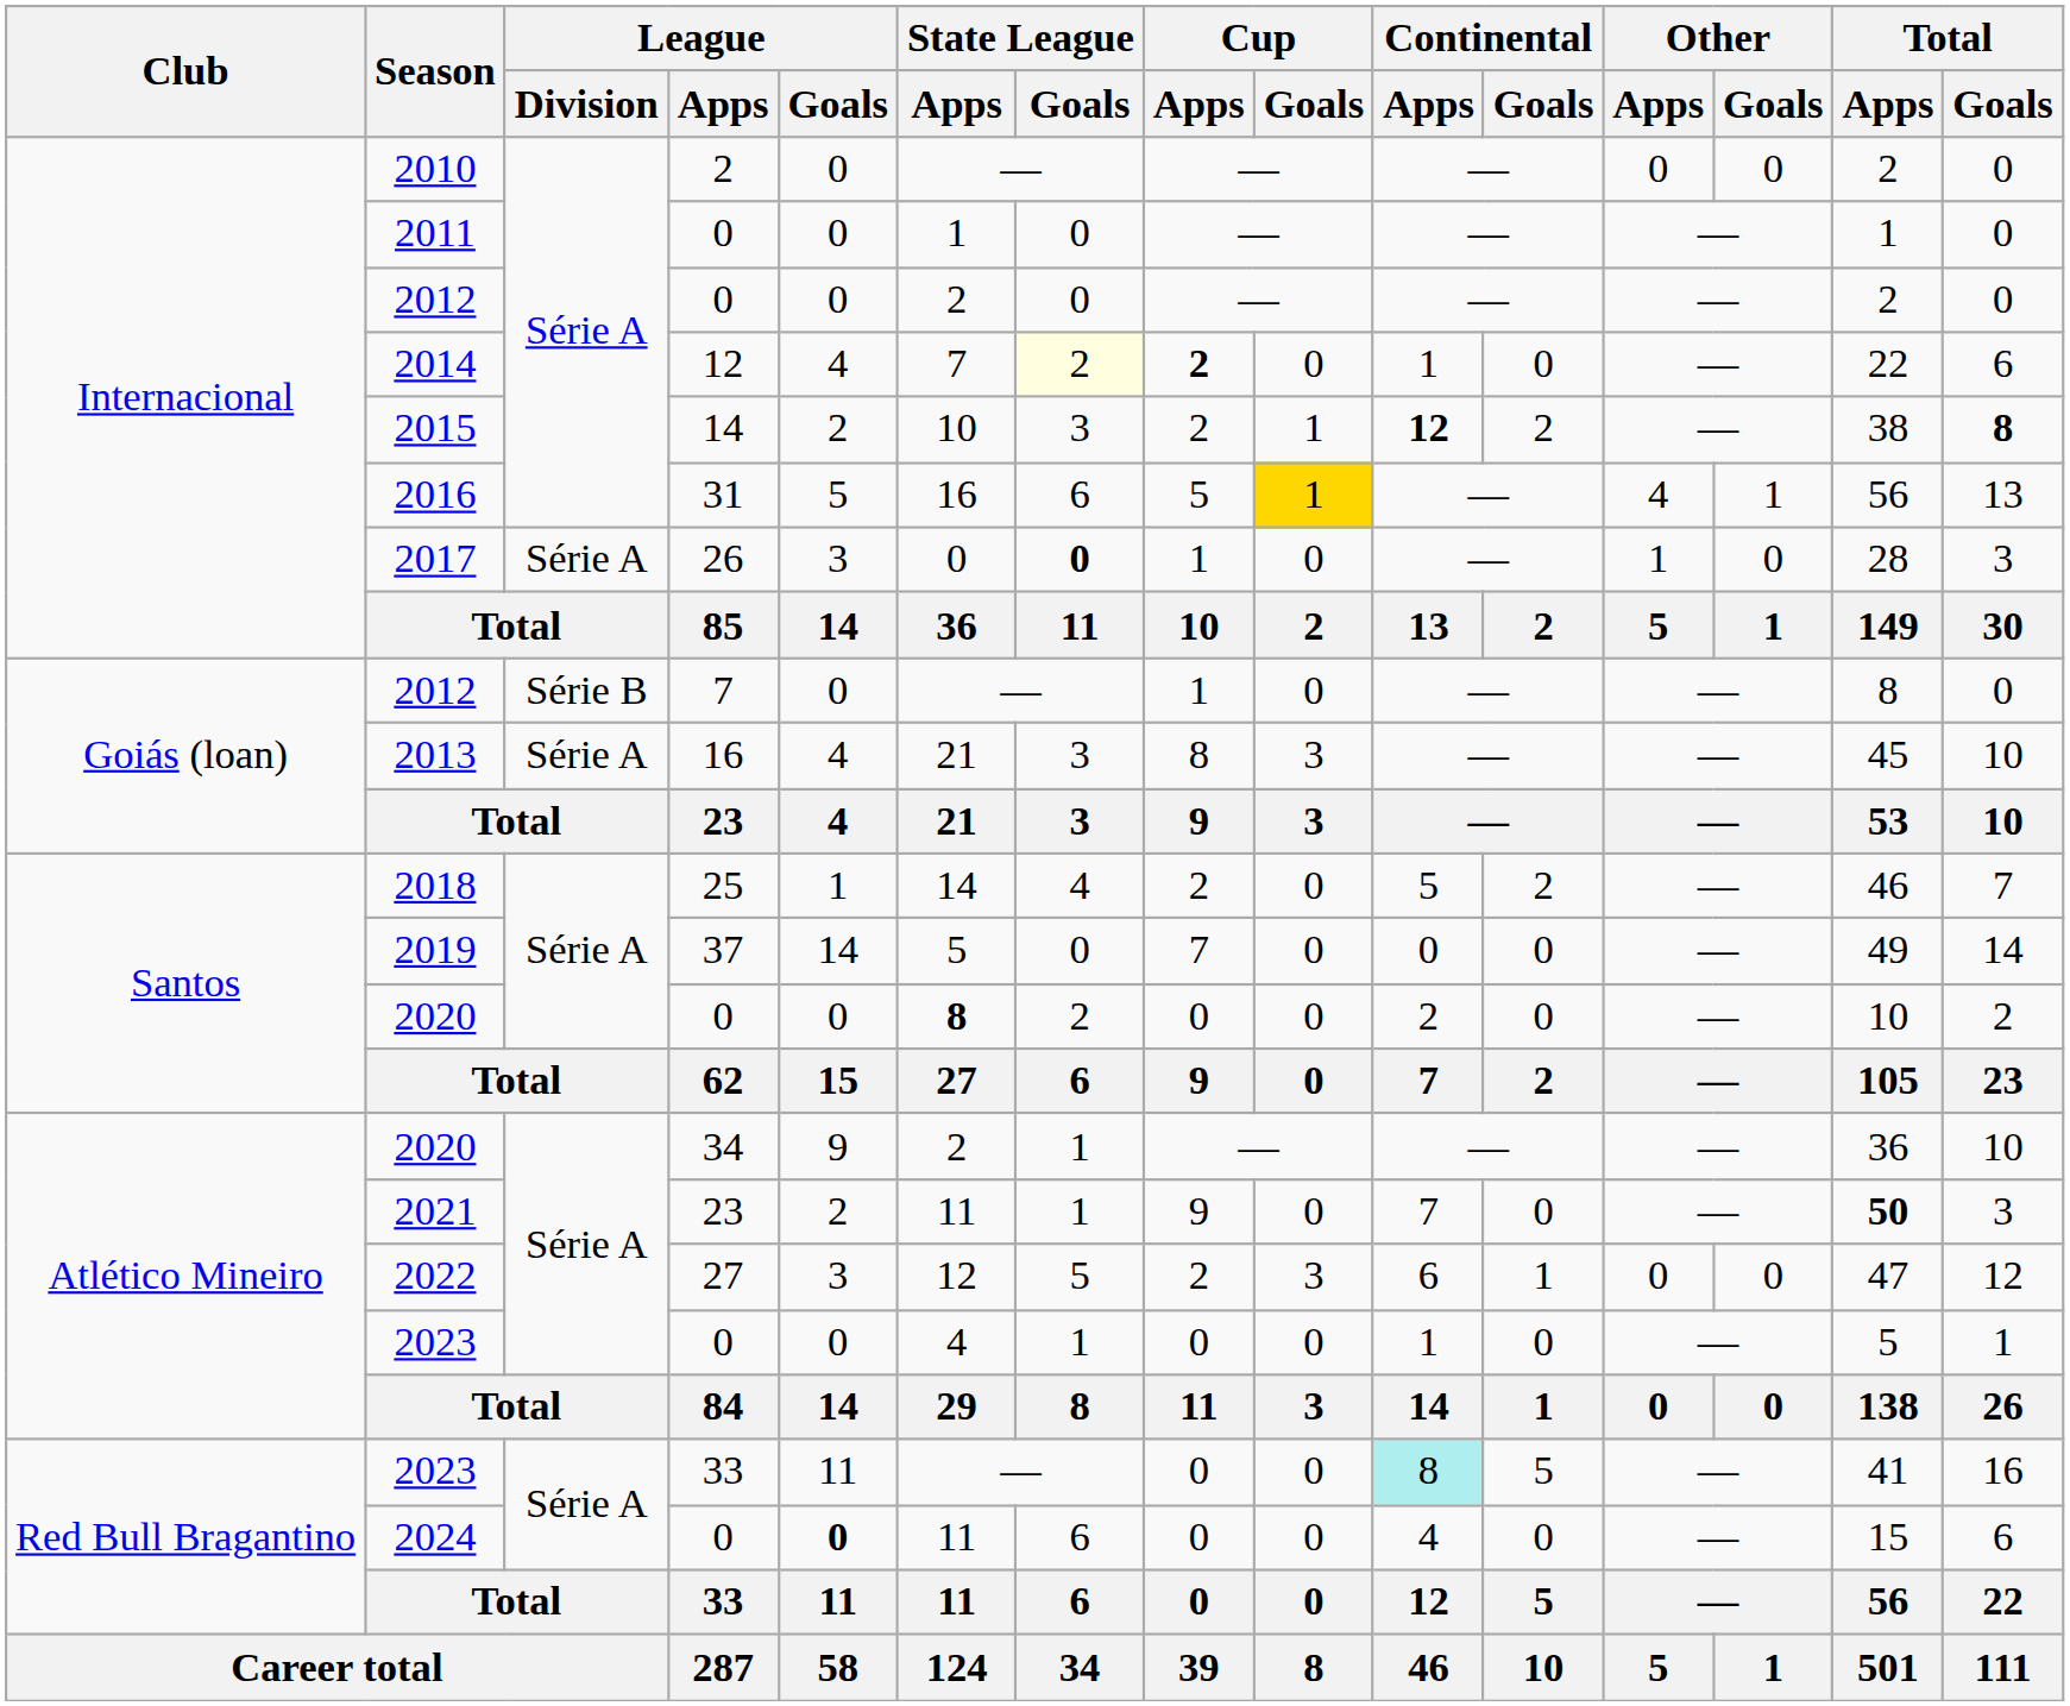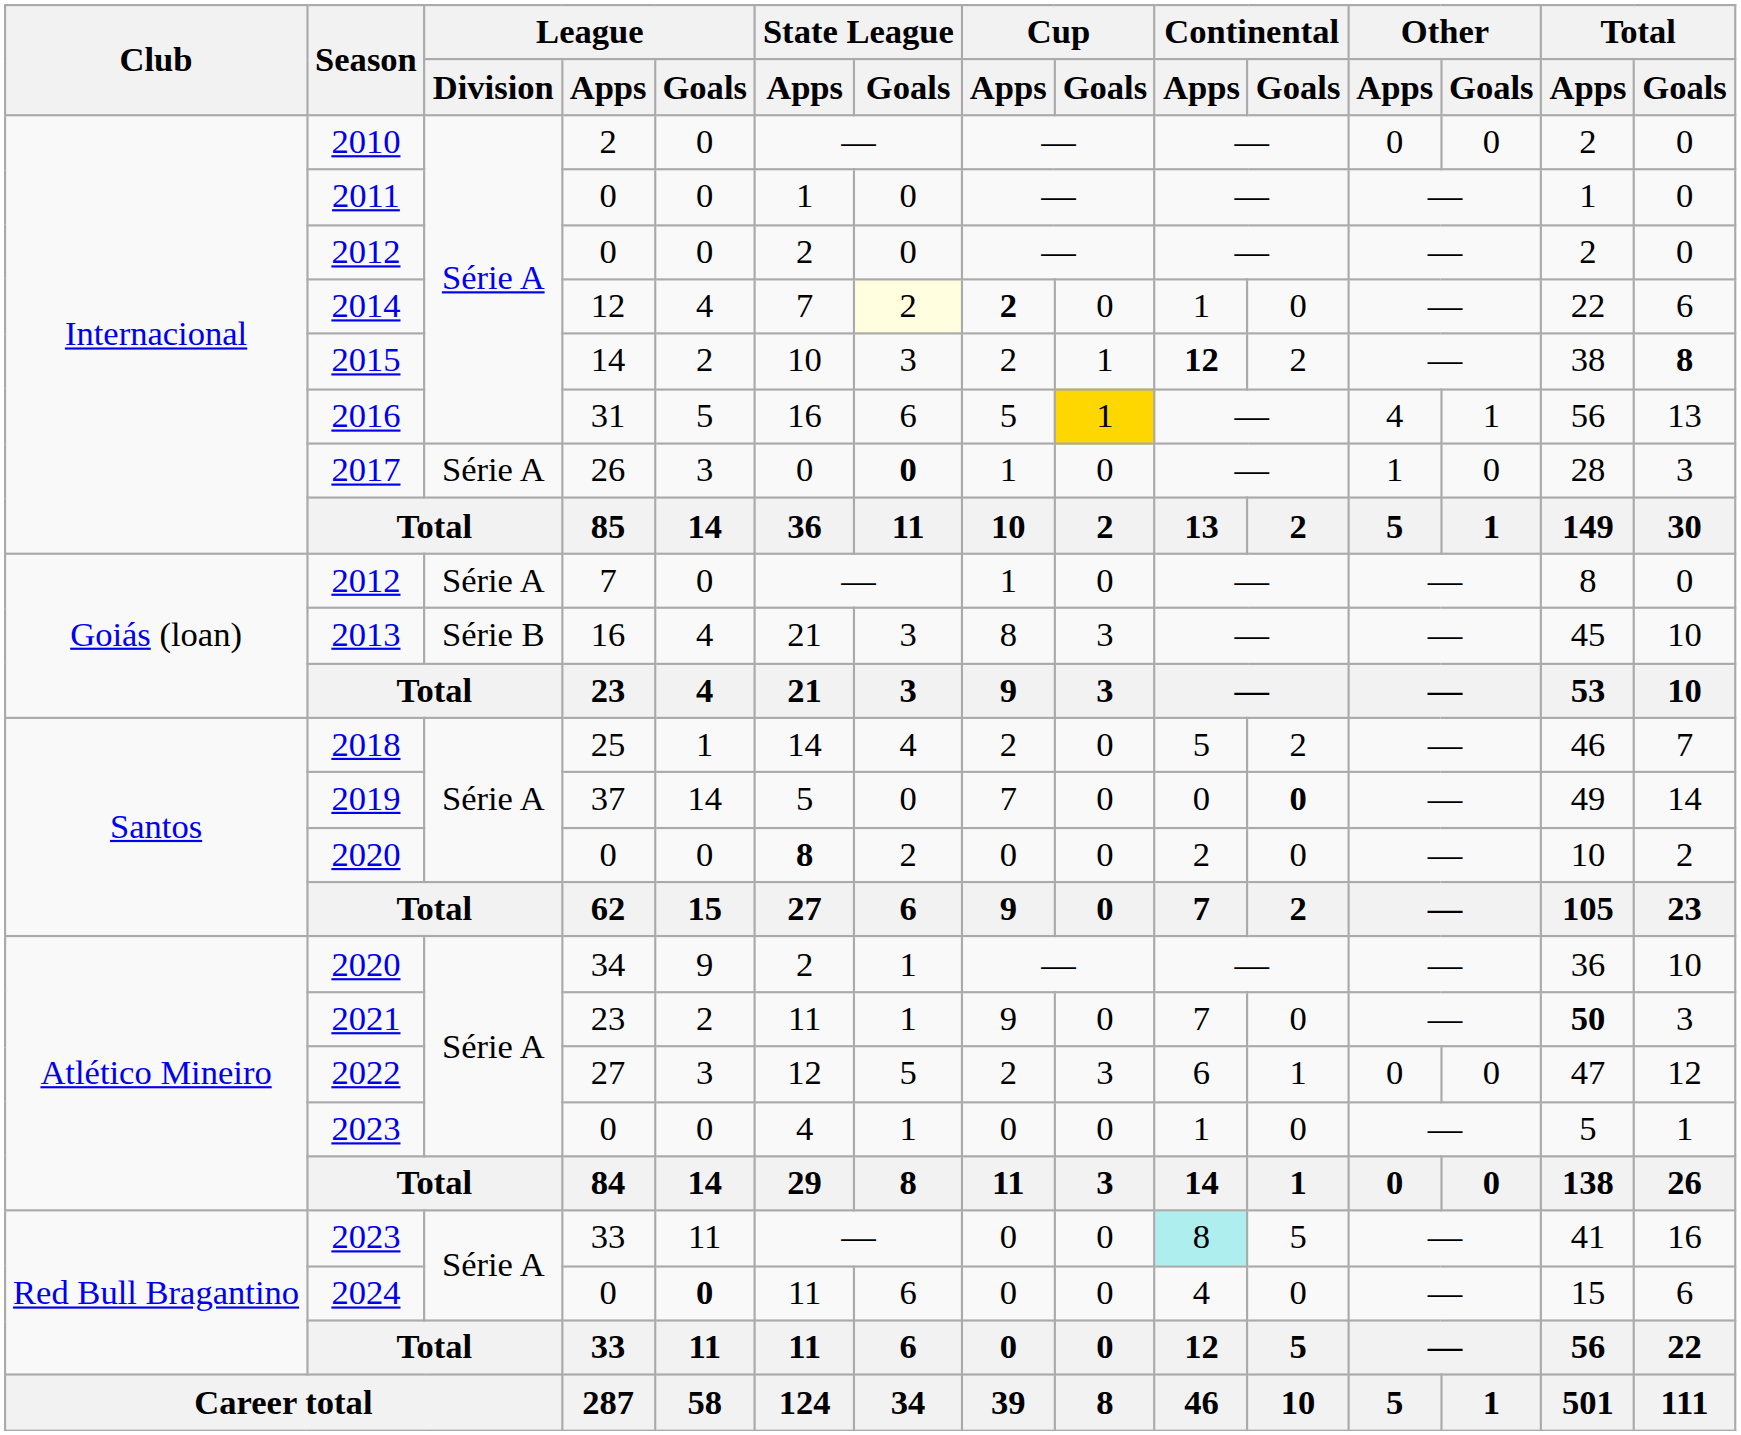 <table class="wikitable" style="text-align: center;">
 <tr>
 <th rowspan="2">Club</th>
 <th rowspan="2">Season</th>
 <th colspan="3">League</th>
 <th colspan="2">State League</th>
 <th colspan="2">Cup</th>
 <th colspan="2">Continental</th>
 <th colspan="2">Other</th>
 <th colspan="2">Total</th>
 </tr>
 <tr>
 <th>Division</th>
 <th>Apps</th>
 <th>Goals</th>
 <th>Apps</th>
 <th>Goals</th>
 <th>Apps</th>
 <th>Goals</th>
 <th>Apps</th>
 <th>Goals</th>
 <th>Apps</th>
 <th>Goals</th>
 <th>Apps</th>
 <th>Goals</th>
 </tr>
 <tr>
 <td rowspan="8" valign="center"><a href='#'>Internacional</a></td>
 <td><a href='#'>2010</a></td>
 <td rowspan="6"><a href='#'>Série A</a></td>
 <td>2</td>
 <td>0</td>
 <td colspan="2">—</td>
 <td colspan="2">—</td>
 <td colspan="2">—</td>
 <td>0</td>
 <td>0</td>
 <td>2</td>
 <td>0</td>
 </tr>
 <tr>
 <td><a href='#'>2011</a></td>
 <td>0</td>
 <td>0</td>
 <td>1</td>
 <td>0</td>
 <td colspan="2">—</td>
 <td colspan="2">—</td>
 <td colspan="2">—</td>
 <td>1</td>
 <td>0</td>
 </tr>
 <tr>
 <td><a href='#'>2012</a></td>
 <td>0</td>
 <td>0</td>
 <td>2</td>
 <td>0</td>
 <td colspan="2">—</td>
 <td colspan="2">—</td>
 <td colspan="2">—</td>
 <td>2</td>
 <td>0</td>
 </tr>
 <tr>
 <td><a href='#'>2014</a></td>
 <td>12</td>
 <td>4</td>
 <td>7</td>
 <td style="background: lightyellow;">2</td>
 <td><strong>2</strong></td>
 <td>0</td>
 <td>1</td>
 <td>0</td>
 <td colspan="2">—</td>
 <td>22</td>
 <td>6</td>
 </tr>
 <tr>
 <td><a href='#'>2015</a></td>
 <td>14</td>
 <td>2</td>
 <td>10</td>
 <td>3</td>
 <td>2</td>
 <td>1</td>
 <td><strong>12</strong></td>
 <td>2</td>
 <td colspan="2">—</td>
 <td>38</td>
 <td><strong>8</strong></td>
 </tr>
 <tr>
 <td><a href='#'>2016</a></td>
 <td>31</td>
 <td>5</td>
 <td>16</td>
 <td>6</td>
 <td>5</td>
 <td style="background: gold;">1</td>
 <td colspan="2">—</td>
 <td>4</td>
 <td>1</td>
 <td>56</td>
 <td>13</td>
 </tr>
 <tr>
 <td><a href='#'>2017</a></td>
 <td rowspan="1">Série A</td>
 <td>26</td>
 <td>3</td>
 <td>0</td>
 <td><strong>0</strong></td>
 <td>1</td>
 <td>0</td>
 <td colspan="2">—</td>
 <td>1</td>
 <td>0</td>
 <td>28</td>
 <td>3</td>
 </tr>
 <tr>
 <th colspan="2">Total</th>
 <th>85</th>
 <th>14</th>
 <th>36</th>
 <th>11</th>
 <th>10</th>
 <th>2</th>
 <th>13</th>
 <th>2</th>
 <th>5</th>
 <th>1</th>
 <th>149</th>
 <th>30</th>
 </tr>
 <tr>
 <td rowspan="3" valign="center"><a href='#'>Goiás</a> (loan)</td>
 <td><a href='#'>2012</a></td>
-<td rowspan="1">Série B</td>
+<td rowspan="1">Série A</td>
 <td>7</td>
 <td>0</td>
 <td colspan="2">—</td>
 <td>1</td>
 <td>0</td>
 <td colspan="2">—</td>
 <td colspan="2">—</td>
 <td>8</td>
 <td>0</td>
 </tr>
 <tr>
 <td><a href='#'>2013</a></td>
-<td rowspan="1">Série A</td>
+<td rowspan="1">Série B</td>
 <td>16</td>
 <td>4</td>
 <td>21</td>
 <td>3</td>
 <td>8</td>
 <td>3</td>
 <td colspan="2">—</td>
 <td colspan="2">—</td>
 <td>45</td>
 <td>10</td>
 </tr>
 <tr>
 <th colspan="2">Total</th>
 <th>23</th>
 <th>4</th>
 <th>21</th>
 <th>3</th>
 <th>9</th>
 <th>3</th>
 <th colspan="2">—</th>
 <th colspan="2">—</th>
 <th>53</th>
 <th>10</th>
 </tr>
 <tr>
 <td rowspan="4" valign="center"><a href='#'>Santos</a></td>
 <td><a href='#'>2018</a></td>
 <td rowspan="3">Série A</td>
 <td>25</td>
 <td>1</td>
 <td>14</td>
 <td>4</td>
 <td>2</td>
 <td>0</td>
 <td>5</td>
 <td>2</td>
 <td colspan="2">—</td>
 <td>46</td>
 <td>7</td>
 </tr>
 <tr>
 <td><a href='#'>2019</a></td>
 <td>37</td>
 <td>14</td>
 <td>5</td>
 <td>0</td>
 <td>7</td>
 <td>0</td>
 <td>0</td>
-<td>0</td>
+<td><strong>0</strong></td>
 <td colspan="2">—</td>
 <td>49</td>
 <td>14</td>
 </tr>
 <tr>
 <td><a href='#'>2020</a></td>
 <td>0</td>
 <td>0</td>
 <td><strong>8</strong></td>
 <td>2</td>
 <td>0</td>
 <td>0</td>
 <td>2</td>
 <td>0</td>
 <td colspan="2">—</td>
 <td>10</td>
 <td>2</td>
 </tr>
 <tr>
 <th colspan="2">Total</th>
 <th>62</th>
 <th>15</th>
 <th>27</th>
 <th>6</th>
 <th>9</th>
 <th>0</th>
 <th>7</th>
 <th>2</th>
 <th colspan="2">—</th>
 <th>105</th>
 <th>23</th>
 </tr>
 <tr>
 <td rowspan="5" valign="center"><a href='#'>Atlético Mineiro</a></td>
 <td><a href='#'>2020</a></td>
 <td rowspan="4">Série A</td>
 <td>34</td>
 <td>9</td>
 <td>2</td>
 <td>1</td>
 <td colspan="2">—</td>
 <td colspan="2">—</td>
 <td colspan="2">—</td>
 <td>36</td>
 <td>10</td>
 </tr>
 <tr>
 <td><a href='#'>2021</a></td>
 <td>23</td>
 <td>2</td>
 <td>11</td>
 <td>1</td>
 <td>9</td>
 <td>0</td>
 <td>7</td>
 <td>0</td>
 <td colspan="2">—</td>
 <td><strong>50</strong></td>
 <td>3</td>
 </tr>
 <tr>
 <td><a href='#'>2022</a></td>
 <td>27</td>
 <td>3</td>
 <td>12</td>
 <td>5</td>
 <td>2</td>
 <td>3</td>
 <td>6</td>
 <td>1</td>
 <td>0</td>
 <td>0</td>
 <td>47</td>
 <td>12</td>
 </tr>
 <tr>
 <td><a href='#'>2023</a></td>
 <td>0</td>
 <td>0</td>
 <td>4</td>
 <td>1</td>
 <td>0</td>
 <td>0</td>
 <td>1</td>
 <td>0</td>
 <td colspan="2">—</td>
 <td>5</td>
 <td>1</td>
 </tr>
 <tr>
 <th colspan="2">Total</th>
 <th>84</th>
 <th>14</th>
 <th>29</th>
 <th>8</th>
 <th>11</th>
 <th>3</th>
 <th>14</th>
 <th>1</th>
 <th>0</th>
 <th>0</th>
 <th>138</th>
 <th>26</th>
 </tr>
 <tr>
 <td rowspan="3" valign="center"><a href='#'>Red Bull Bragantino</a></td>
 <td><a href='#'>2023</a></td>
 <td rowspan="2">Série A</td>
 <td>33</td>
 <td>11</td>
 <td colspan="2">—</td>
 <td>0</td>
 <td>0</td>
 <td style="background: paleturquoise;">8</td>
 <td>5</td>
 <td colspan="2">—</td>
 <td>41</td>
 <td>16</td>
 </tr>
 <tr>
 <td><a href='#'>2024</a></td>
 <td>0</td>
 <td><strong>0</strong></td>
 <td>11</td>
 <td>6</td>
 <td>0</td>
 <td>0</td>
 <td>4</td>
 <td>0</td>
 <td colspan="2">—</td>
 <td>15</td>
 <td>6</td>
 </tr>
 <tr>
 <th colspan="2">Total</th>
 <th>33</th>
 <th>11</th>
 <th>11</th>
 <th>6</th>
 <th>0</th>
 <th>0</th>
 <th>12</th>
 <th>5</th>
 <th colspan="2">—</th>
 <th>56</th>
 <th>22</th>
 </tr>
 <tr>
 <th colspan="3">Career total</th>
 <th>287</th>
 <th>58</th>
 <th>124</th>
 <th>34</th>
 <th>39</th>
 <th>8</th>
 <th>46</th>
 <th>10</th>
 <th>5</th>
 <th>1</th>
 <th>501</th>
 <th>111</th>
 </tr>
 </table>
